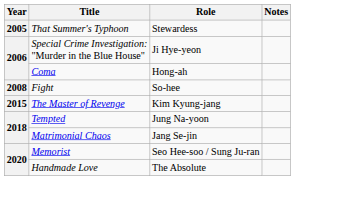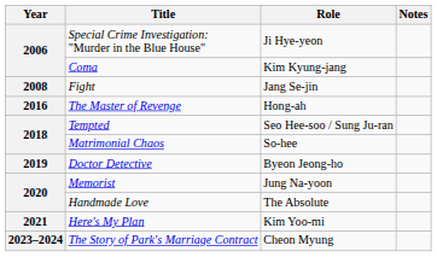 <table class="wikitable sortable plainrowheaders">
 <tr>
 <th scope="col">Year</th>
 <th scope="col">Title</th>
 <th scope="col">Role</th>
 <th scope="col">Notes</th>
-</tr>
-<tr>
-<th scope="row">2005</th>
-<td><em>That Summer's Typhoon</em></td>
-<td>Stewardess</td>
-<td></td>
 </tr>
 <tr>
 <th scope="row" rowspan="2">2006</th>
 <td><em>Special Crime Investigation:</em><br>"Murder in the Blue House"</td>
 <td>Ji Hye-yeon</td>
 <td></td>
 </tr>
 <tr>
 <td><em><a href='#'>Coma</a></em></td>
-<td>Hong-ah</td>
+<td>Kim Kyung-jang</td>
 <td></td>
 </tr>
 <tr>
 <th scope="row">2008</th>
 <td><em>Fight</em></td>
-<td>So-hee</td>
+<td>Jang Se-jin</td>
 <td></td>
 </tr>
 <tr>
-<th scope="row">2015</th>
+<th scope="row">2016</th>
 <td><em><a href='#'>The Master of Revenge</a></em></td>
-<td>Kim Kyung-jang</td>
+<td>Hong-ah</td>
 <td></td>
 </tr>
 <tr>
 <th scope="row" rowspan="2">2018</th>
 <td><em><a href='#'>Tempted</a></em></td>
-<td>Jung Na-yoon</td>
+<td>Seo Hee-soo / Sung Ju-ran</td>
 <td></td>
 </tr>
 <tr>
 <td><em><a href='#'>Matrimonial Chaos</a></em></td>
-<td>Jang Se-jin</td>
+<td>So-hee</td>
+<td></td>
+</tr>
+<tr>
+<th scope="row">2019</th>
+<td><em><a href='#'>Doctor Detective</a></em></td>
+<td>Byeon Jeong-ho</td>
 <td></td>
 </tr>
 <tr>
 <th scope="row" rowspan="2">2020</th>
 <td><em><a href='#'>Memorist</a></em></td>
-<td>Seo Hee-soo / Sung Ju-ran</td>
+<td>Jung Na-yoon</td>
 <td></td>
 </tr>
 <tr>
 <td><em>Handmade Love</em></td>
 <td>The Absolute</td>
 <td></td>
 </tr>
+<tr>
+<th scope="row" rowspan="1">2021</th>
+<td><em><a href='#'>Here's My Plan</a></em></td>
+<td>Kim Yoo-mi</td>
+<td></td>
+</tr>
+<tr>
+<th scope="row">2023–2024</th>
+<td><em><a href='#'>The Story of Park's Marriage Contract</a></em></td>
+<td>Cheon Myung</td>
+<td></td>
+</tr>
 </table>
